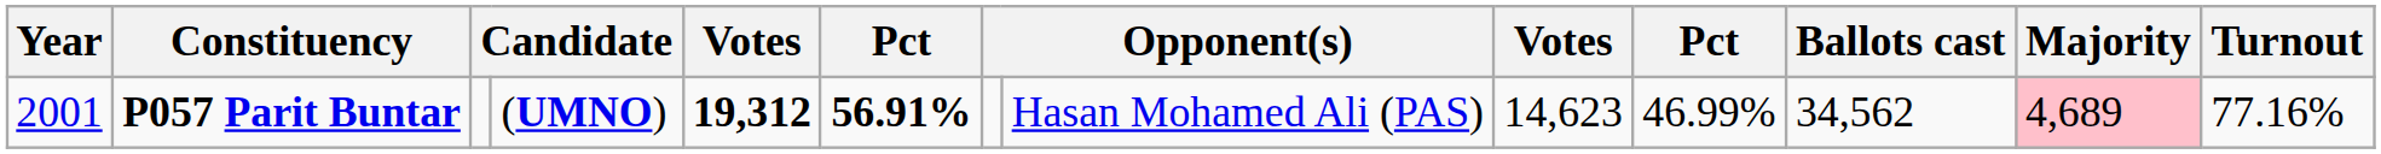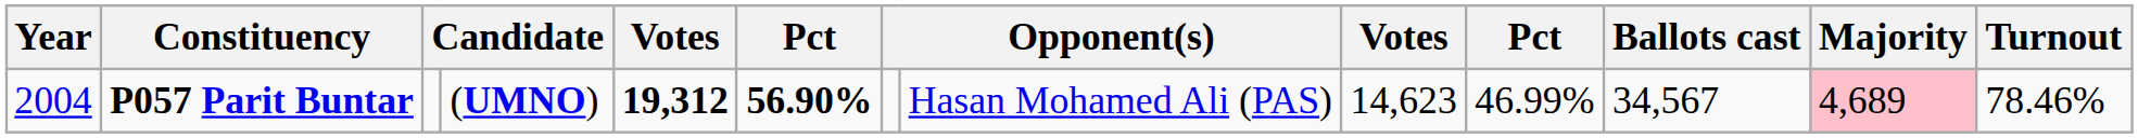 <table class="wikitable" style="margin:0.5em ; font-size:95%">
 <tr>
 <th>Year</th>
 <th>Constituency</th>
 <th colspan=2>Candidate</th>
 <th>Votes</th>
 <th>Pct</th>
 <th colspan=2>Opponent(s)</th>
 <th>Votes</th>
 <th>Pct</th>
 <th>Ballots cast</th>
 <th>Majority</th>
 <th>Turnout</th>
 </tr>
 <tr>
-<td><a href='#'>2001</a></td>
+<td><a href='#'>2004</a></td>
 <td><strong>P057 <a href='#'>Parit Buntar</a></strong></td>
 <td></td>
 <td> (<a href='#'><strong>UMNO</strong></a>)</td>
 <td align=right><strong>19,312</strong></td>
-<td><strong>56.91%</strong></td>
+<td><strong>56.90%</strong></td>
 <td></td>
 <td><a href='#'>Hasan Mohamed Ali</a> (<a href='#'>PAS</a>)</td>
 <td align=right>14,623</td>
 <td>46.99%</td>
-<td>34,562</td>
+<td>34,567</td>
 <td style="background: pink;">4,689</td>
-<td>77.16%</td>
+<td>78.46%</td>
 </tr>
 </table>
